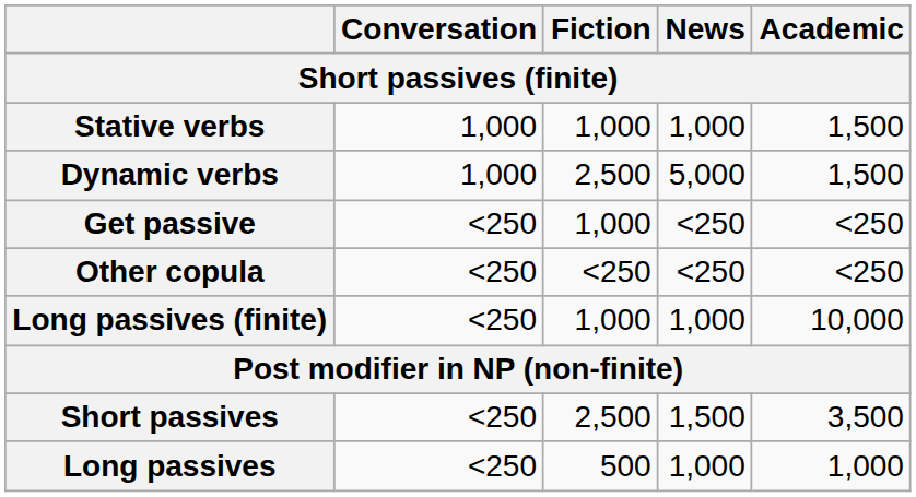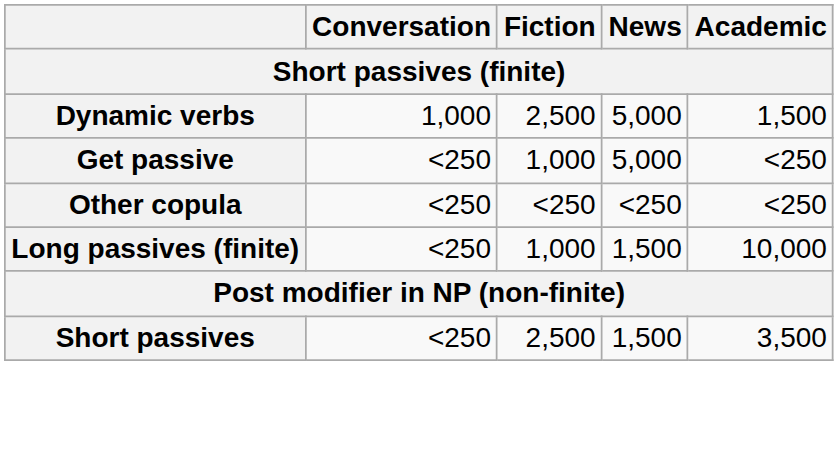 <table class="wikitable">
 <tr>
 <th></th>
 <th>Conversation</th>
 <th>Fiction</th>
 <th>News</th>
 <th>Academic</th>
 </tr>
 <tr>
 <th colspan=5>Short passives (finite)</th>
 </tr>
 <tr>
-<th>Stative verbs</th>
-<td style="text-align: right;">1,000</td>
-<td style="text-align: right;">1,000</td>
-<td style="text-align: right;">1,000</td>
-<td style="text-align: right;">1,500</td>
-</tr>
-<tr>
 <th>Dynamic verbs</th>
 <td style="text-align: right;">1,000</td>
 <td style="text-align: right;">2,500</td>
 <td style="text-align: right;">5,000</td>
 <td style="text-align: right;">1,500</td>
 </tr>
 <tr>
 <th>Get passive</th>
 <td style="text-align: right;"><250</td>
 <td style="text-align: right;">1,000</td>
-<td style="text-align: right;"><250</td>
+<td style="text-align: right;">5,000</td>
 <td style="text-align: right;"><250</td>
 </tr>
 <tr>
 <th>Other copula</th>
 <td style="text-align: right;"><250</td>
 <td style="text-align: right;"><250</td>
 <td style="text-align: right;"><250</td>
 <td style="text-align: right;"><250</td>
 </tr>
 <tr>
 <th>Long passives (finite)</th>
 <td style="text-align: right;"><250</td>
 <td style="text-align: right;">1,000</td>
-<td style="text-align: right;">1,000</td>
+<td style="text-align: right;">1,500</td>
 <td style="text-align: right;">10,000</td>
 </tr>
 <tr>
 <th colspan=5>Post modifier in NP (non-finite)</th>
 </tr>
 <tr>
 <th>Short passives</th>
 <td style="text-align: right;"><250</td>
 <td style="text-align: right;">2,500</td>
 <td style="text-align: right;">1,500</td>
 <td style="text-align: right;">3,500</td>
 </tr>
-<tr>
-<th>Long passives</th>
-<td style="text-align: right;"><250</td>
-<td style="text-align: right;">500</td>
-<td style="text-align: right;">1,000</td>
-<td style="text-align: right;">1,000</td>
-</tr>
 </table>
